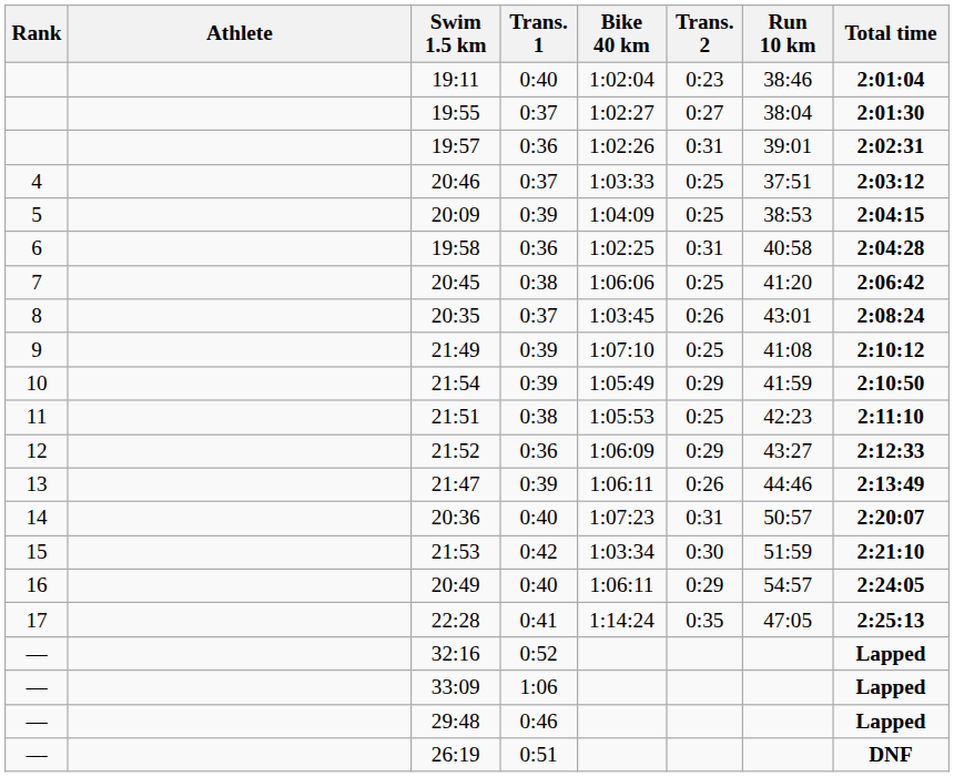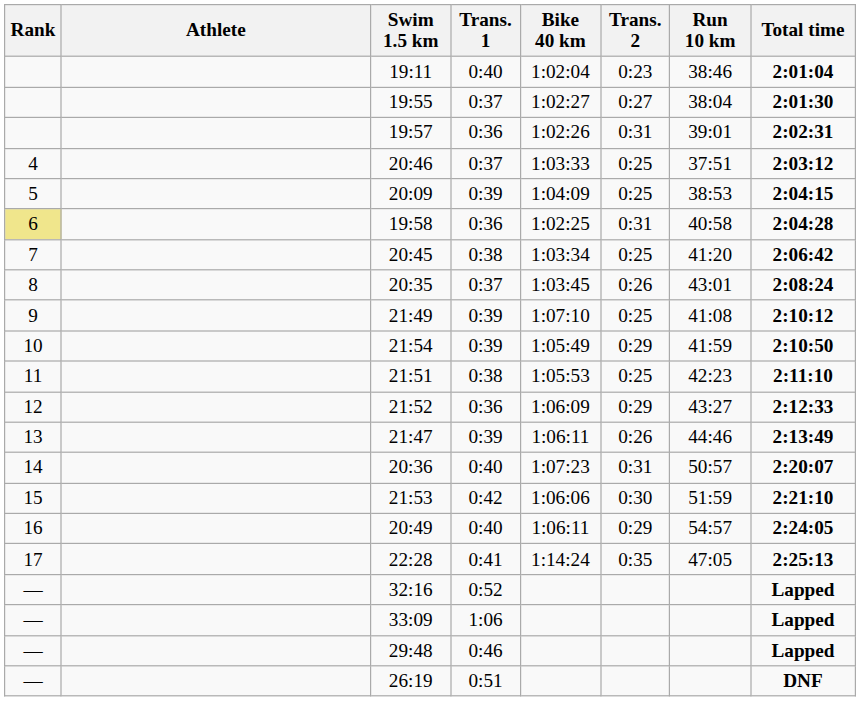 <table class=wikitable style="text-align:center">
 <tr>
 <th width=40>Rank</th>
 <th width=250>Athlete</th>
 <th width=60>Swim<br>1.5 km</th>
 <th width=50>Trans. 1</th>
 <th width=60>Bike<br>40 km</th>
 <th width=50>Trans. 2</th>
 <th width=60>Run<br>10 km</th>
 <th width=80>Total time</th>
 </tr>
 <tr>
 <td></td>
 <td align=left></td>
 <td>19:11</td>
 <td>0:40</td>
 <td>1:02:04</td>
 <td>0:23</td>
 <td>38:46</td>
 <td><strong>2:01:04</strong></td>
 </tr>
 <tr>
 <td></td>
 <td align=left></td>
 <td>19:55</td>
 <td>0:37</td>
 <td>1:02:27</td>
 <td>0:27</td>
 <td>38:04</td>
 <td><strong>2:01:30</strong></td>
 </tr>
 <tr>
 <td></td>
 <td align=left></td>
 <td>19:57</td>
 <td>0:36</td>
 <td>1:02:26</td>
 <td>0:31</td>
 <td>39:01</td>
 <td><strong>2:02:31</strong></td>
 </tr>
 <tr>
 <td>4</td>
 <td align=left></td>
 <td>20:46</td>
 <td>0:37</td>
 <td>1:03:33</td>
 <td>0:25</td>
 <td>37:51</td>
 <td><strong>2:03:12</strong></td>
 </tr>
 <tr>
 <td>5</td>
 <td align=left></td>
 <td>20:09</td>
 <td>0:39</td>
 <td>1:04:09</td>
 <td>0:25</td>
 <td>38:53</td>
 <td><strong>2:04:15</strong></td>
 </tr>
 <tr>
-<td>6</td>
+<td style="background: khaki;">6</td>
 <td align=left></td>
 <td>19:58</td>
 <td>0:36</td>
 <td>1:02:25</td>
 <td>0:31</td>
 <td>40:58</td>
 <td><strong>2:04:28</strong></td>
 </tr>
 <tr>
 <td>7</td>
 <td align=left></td>
 <td>20:45</td>
 <td>0:38</td>
-<td>1:06:06</td>
+<td>1:03:34</td>
 <td>0:25</td>
 <td>41:20</td>
 <td><strong>2:06:42</strong></td>
 </tr>
 <tr>
 <td>8</td>
 <td align=left></td>
 <td>20:35</td>
 <td>0:37</td>
 <td>1:03:45</td>
 <td>0:26</td>
 <td>43:01</td>
 <td><strong>2:08:24</strong></td>
 </tr>
 <tr>
 <td>9</td>
 <td align=left></td>
 <td>21:49</td>
 <td>0:39</td>
 <td>1:07:10</td>
 <td>0:25</td>
 <td>41:08</td>
 <td><strong>2:10:12</strong></td>
 </tr>
 <tr>
 <td>10</td>
 <td align=left></td>
 <td>21:54</td>
 <td>0:39</td>
 <td>1:05:49</td>
 <td>0:29</td>
 <td>41:59</td>
 <td><strong>2:10:50</strong></td>
 </tr>
 <tr>
 <td>11</td>
 <td align=left></td>
 <td>21:51</td>
 <td>0:38</td>
 <td>1:05:53</td>
 <td>0:25</td>
 <td>42:23</td>
 <td><strong>2:11:10</strong></td>
 </tr>
 <tr>
 <td>12</td>
 <td align=left></td>
 <td>21:52</td>
 <td>0:36</td>
 <td>1:06:09</td>
 <td>0:29</td>
 <td>43:27</td>
 <td><strong>2:12:33</strong></td>
 </tr>
 <tr>
 <td>13</td>
 <td align=left></td>
 <td>21:47</td>
 <td>0:39</td>
 <td>1:06:11</td>
 <td>0:26</td>
 <td>44:46</td>
 <td><strong>2:13:49</strong></td>
 </tr>
 <tr>
 <td>14</td>
 <td align=left></td>
 <td>20:36</td>
 <td>0:40</td>
 <td>1:07:23</td>
 <td>0:31</td>
 <td>50:57</td>
 <td><strong>2:20:07</strong></td>
 </tr>
 <tr>
 <td>15</td>
 <td align=left></td>
 <td>21:53</td>
 <td>0:42</td>
-<td>1:03:34</td>
+<td>1:06:06</td>
 <td>0:30</td>
 <td>51:59</td>
 <td><strong>2:21:10</strong></td>
 </tr>
 <tr>
 <td>16</td>
 <td align=left></td>
 <td>20:49</td>
 <td>0:40</td>
 <td>1:06:11</td>
 <td>0:29</td>
 <td>54:57</td>
 <td><strong>2:24:05</strong></td>
 </tr>
 <tr>
 <td>17</td>
 <td align=left></td>
 <td>22:28</td>
 <td>0:41</td>
 <td>1:14:24</td>
 <td>0:35</td>
 <td>47:05</td>
 <td><strong>2:25:13</strong></td>
 </tr>
 <tr>
 <td>—</td>
 <td align=left></td>
 <td>32:16</td>
 <td>0:52</td>
 <td></td>
 <td></td>
 <td></td>
 <td><strong>Lapped</strong></td>
 </tr>
 <tr>
 <td>—</td>
 <td align=left></td>
 <td>33:09</td>
 <td>1:06</td>
 <td></td>
 <td></td>
 <td></td>
 <td><strong>Lapped</strong></td>
 </tr>
 <tr>
 <td>—</td>
 <td align=left></td>
 <td>29:48</td>
 <td>0:46</td>
 <td></td>
 <td></td>
 <td></td>
 <td><strong>Lapped</strong></td>
 </tr>
 <tr>
 <td>—</td>
 <td align=left></td>
 <td>26:19</td>
 <td>0:51</td>
 <td></td>
 <td></td>
 <td></td>
 <td><strong>DNF</strong></td>
 </tr>
 </table>
